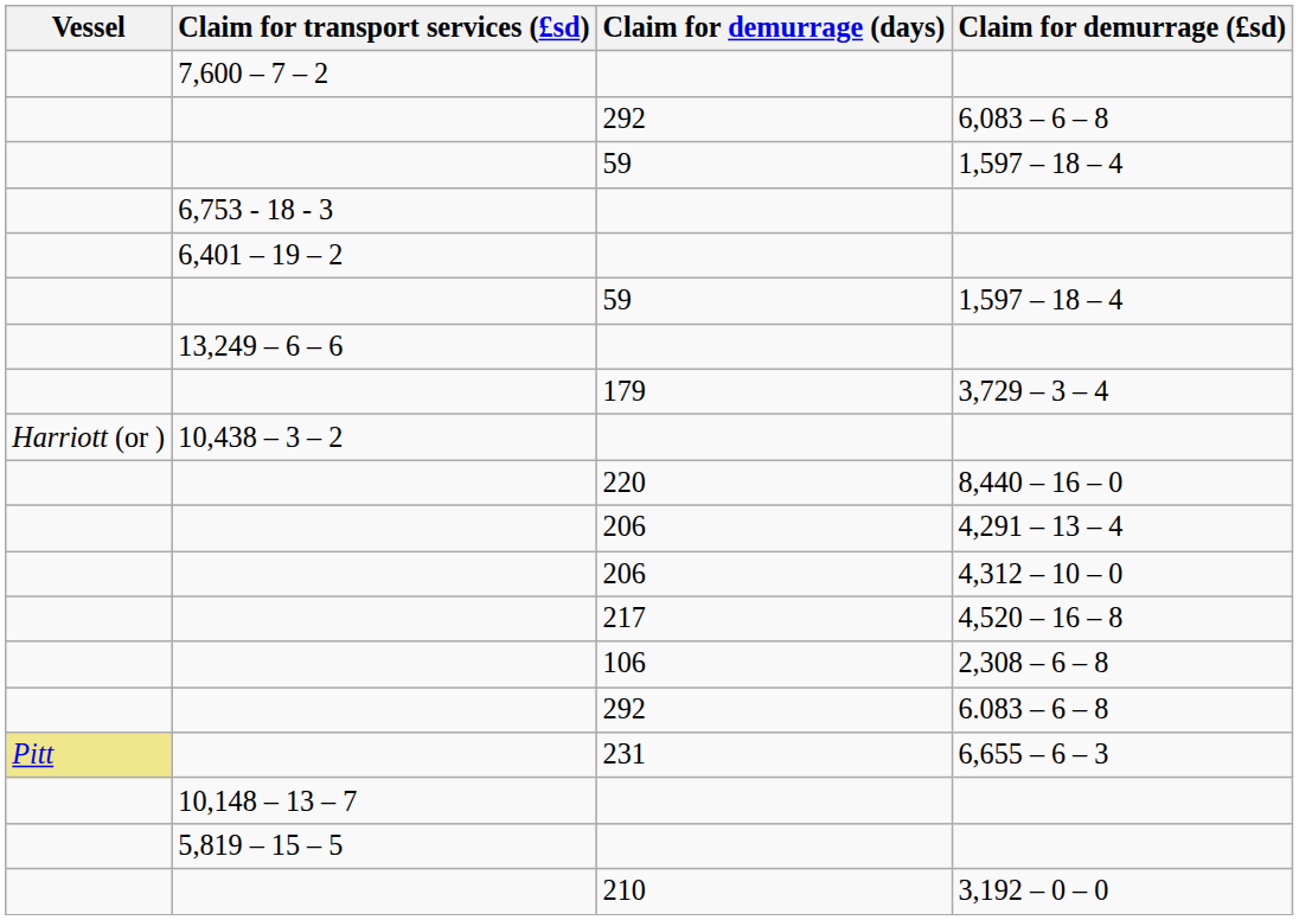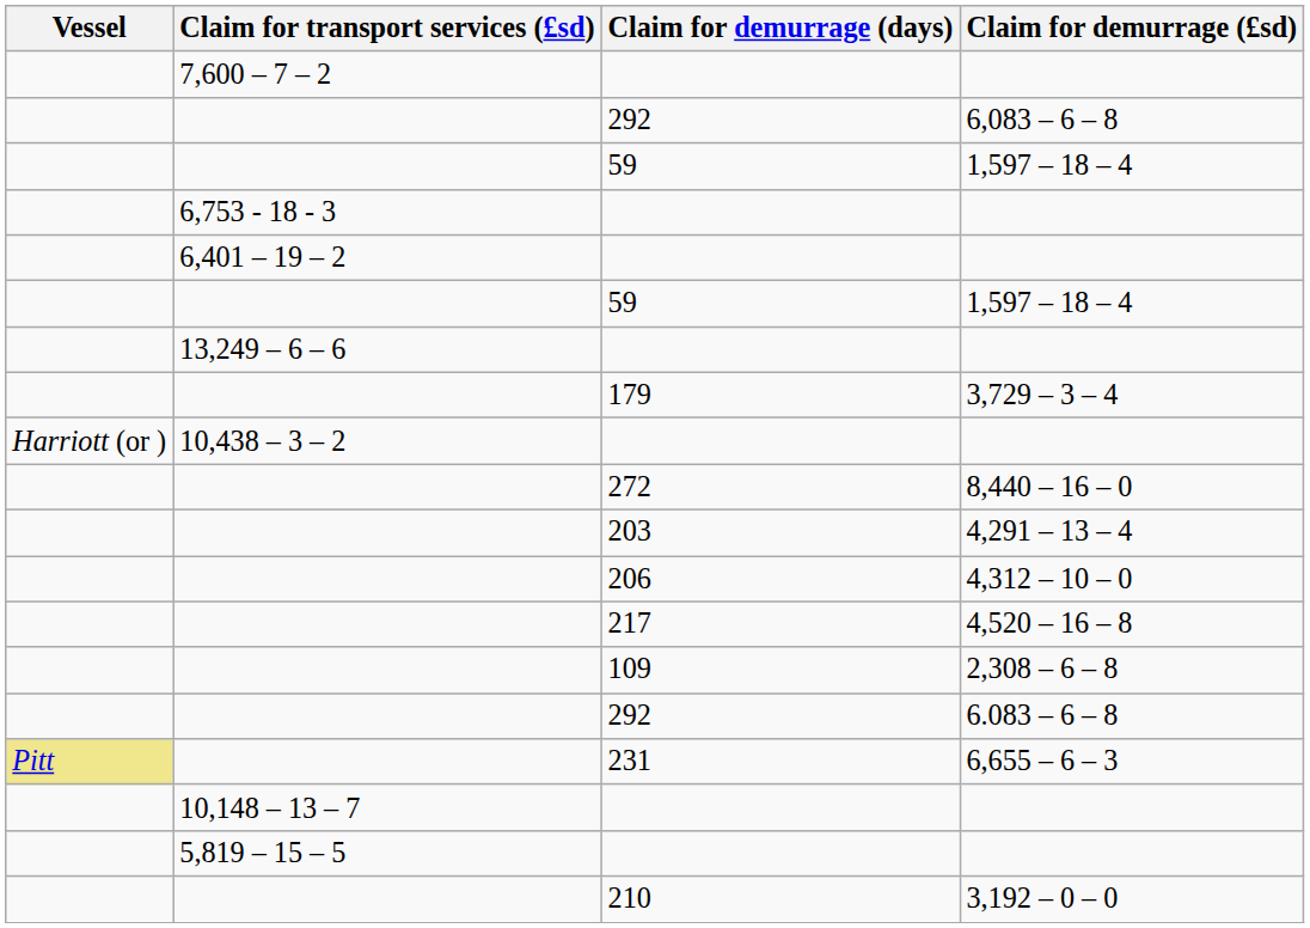 <table class="sortable wikitable">
 <tr>
 <th>Vessel</th>
 <th>Claim for transport services (<a href='#'>£sd</a>)</th>
 <th>Claim for <a href='#'>demurrage</a> (days)</th>
 <th>Claim for demurrage (£sd)</th>
 </tr>
 <tr>
 <td></td>
 <td>7,600 – 7 – 2</td>
 <td></td>
 <td></td>
 </tr>
 <tr>
 <td></td>
 <td></td>
 <td>292</td>
 <td>6,083 – 6 – 8</td>
 </tr>
 <tr>
 <td></td>
 <td></td>
 <td>59</td>
 <td>1,597 – 18 – 4</td>
 </tr>
 <tr>
 <td></td>
 <td>6,753 - 18 - 3</td>
 <td></td>
 <td></td>
 </tr>
 <tr>
 <td></td>
 <td>6,401 – 19 – 2</td>
 <td></td>
 <td></td>
 </tr>
 <tr>
 <td></td>
 <td></td>
 <td>59</td>
 <td>1,597 – 18 – 4</td>
 </tr>
 <tr>
 <td></td>
 <td>13,249 – 6 – 6</td>
 <td></td>
 <td></td>
 </tr>
 <tr>
 <td></td>
 <td></td>
 <td>179</td>
 <td>3,729 – 3 – 4</td>
 </tr>
 <tr>
 <td><em>Harriott</em> (or )</td>
 <td>10,438 – 3 – 2</td>
 <td></td>
 <td></td>
 </tr>
 <tr>
 <td></td>
 <td></td>
-<td>220</td>
+<td>272</td>
 <td>8,440 – 16 – 0</td>
 </tr>
 <tr>
 <td></td>
 <td></td>
-<td>206</td>
+<td>203</td>
 <td>4,291 – 13 – 4</td>
 </tr>
 <tr>
 <td></td>
 <td></td>
 <td>206</td>
 <td>4,312 – 10 – 0</td>
 </tr>
 <tr>
 <td></td>
 <td></td>
 <td>217</td>
 <td>4,520 – 16 – 8</td>
 </tr>
 <tr>
 <td></td>
 <td></td>
-<td>106</td>
+<td>109</td>
 <td>2,308 – 6 – 8</td>
 </tr>
 <tr>
 <td></td>
 <td></td>
 <td>292</td>
 <td>6.083 – 6 – 8</td>
 </tr>
 <tr>
 <td style="background: khaki;"><a href='#'><em>Pitt</em></a></td>
 <td></td>
 <td>231</td>
 <td>6,655 – 6 – 3</td>
 </tr>
 <tr>
 <td></td>
 <td>10,148 – 13 – 7</td>
 <td></td>
 <td></td>
 </tr>
 <tr>
 <td></td>
 <td>5,819 – 15 – 5</td>
 <td></td>
 <td></td>
 </tr>
 <tr>
 <td></td>
 <td></td>
 <td>210</td>
 <td>3,192 – 0 – 0</td>
 </tr>
 <tr>
 </tr>
 </table>
